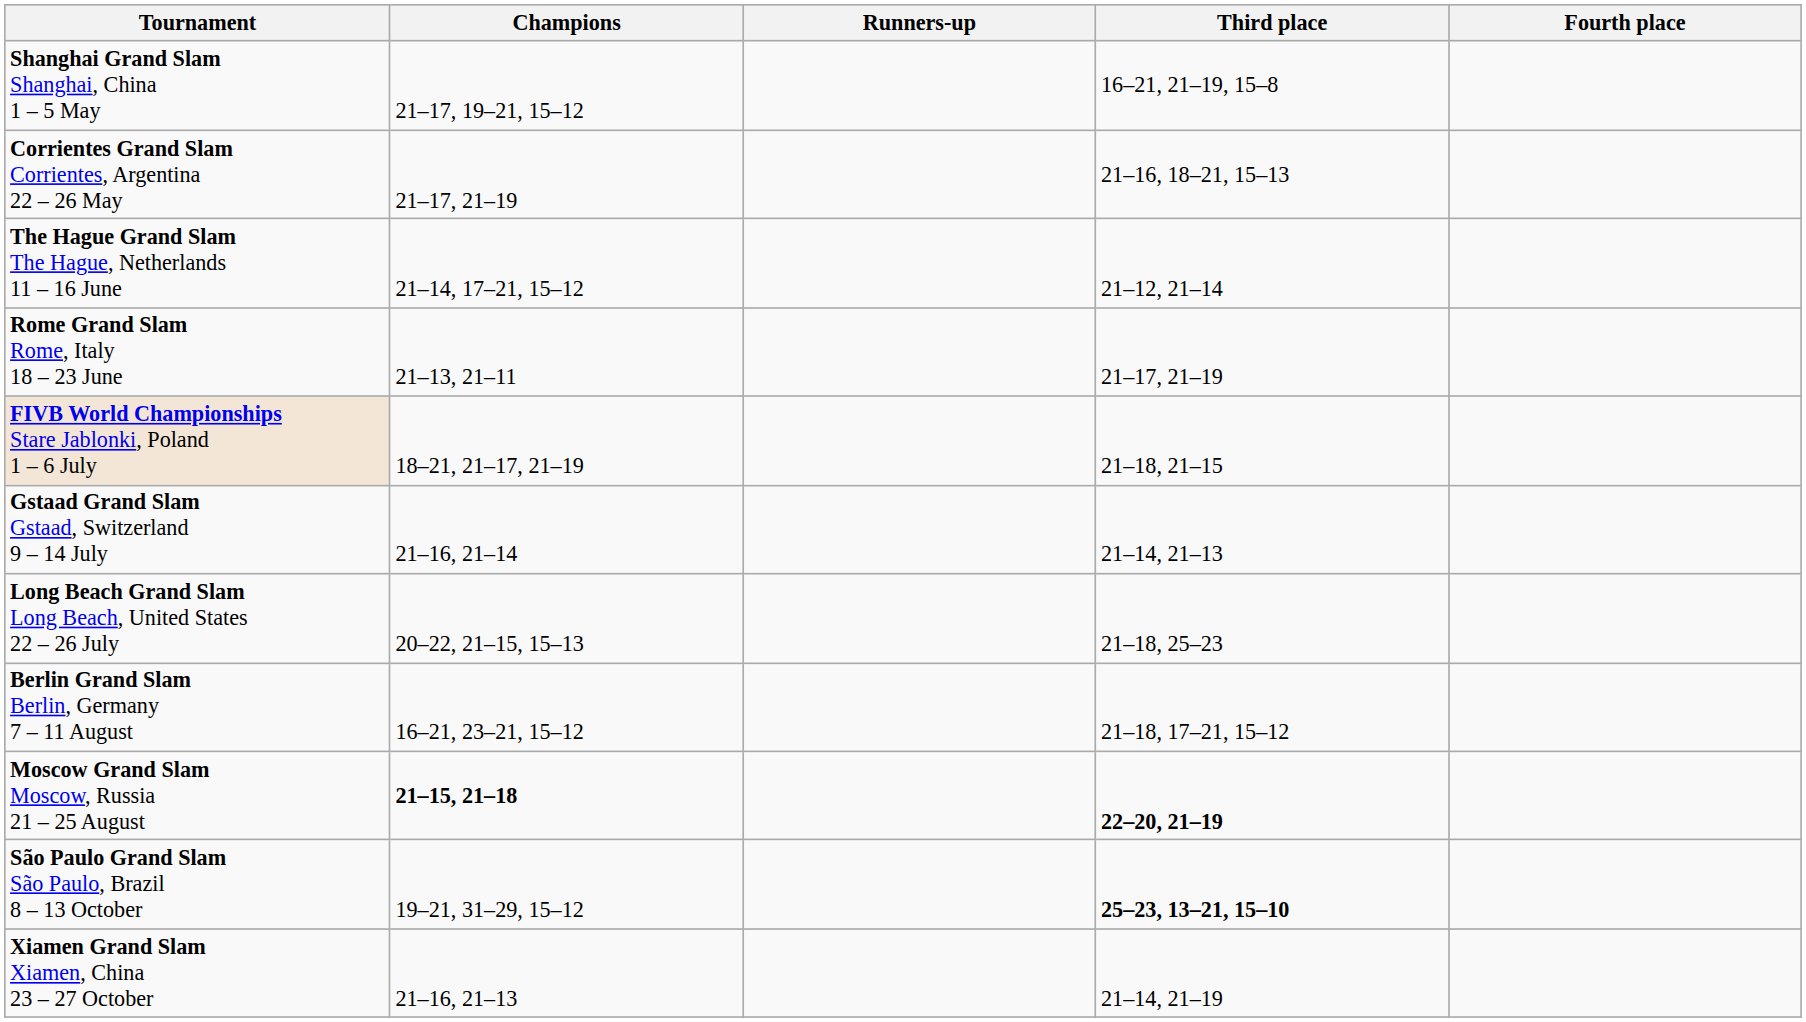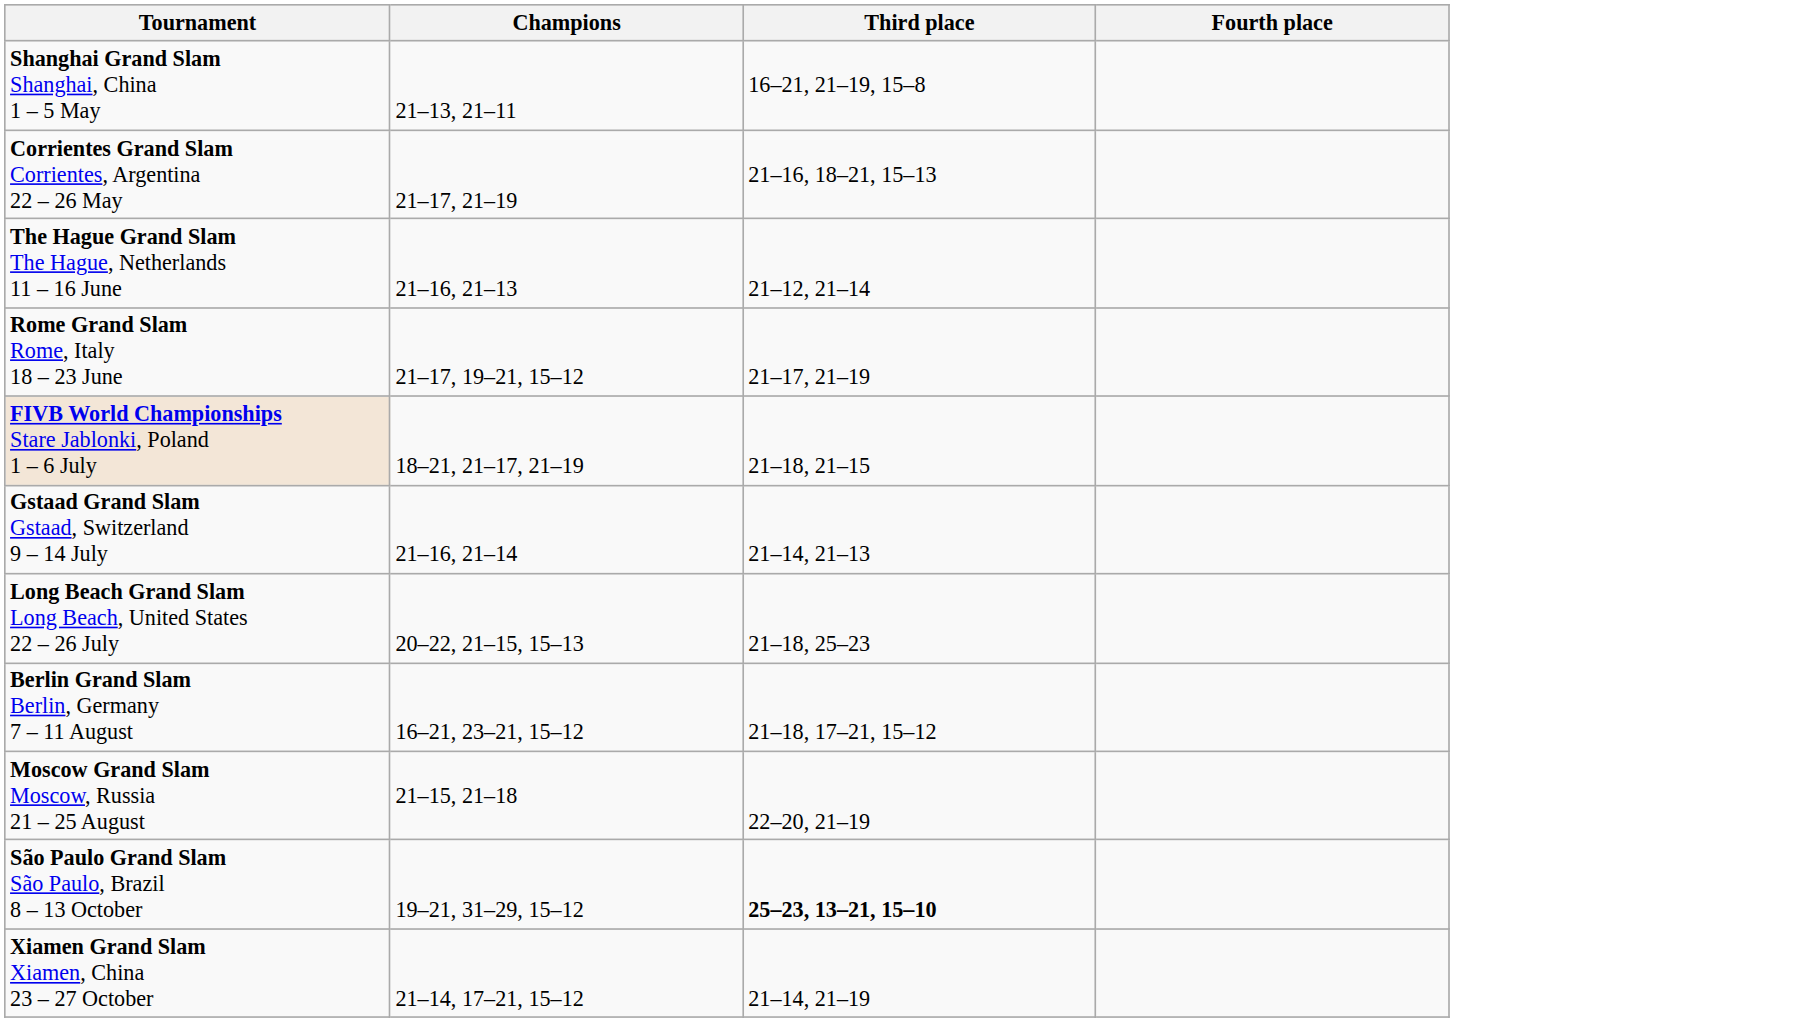 <table class=wikitable style=font-size:85%>
 <tr>
 <th width=230>Tournament</th>
 <th width=210>Champions</th>
-<th width=210>Runners-up</th>
 <th width=210>Third place</th>
 <th width=210>Fourth place</th>
 </tr>
 <tr valign=top>
 <td><strong>Shanghai Grand Slam</strong><br><a href='#'>Shanghai</a>, China<br>1 – 5 May</td>
-<td><br><br>21–17, 19–21, 15–12</td>
-<td><br></td>
+<td><br><br>21–13, 21–11</td>
 <td><br>16–21, 21–19, 15–8</td>
 <td><br></td>
 </tr>
 <tr valign=top>
 <td><strong>Corrientes Grand Slam</strong><br><a href='#'>Corrientes</a>, Argentina<br>22 – 26 May</td>
 <td><br><br>21–17, 21–19</td>
-<td><br></td>
 <td><br>21–16, 18–21, 15–13</td>
 <td><br></td>
 </tr>
 <tr valign=top>
 <td><strong>The Hague Grand Slam</strong><br><a href='#'>The Hague</a>, Netherlands<br>11 – 16 June</td>
-<td><br><br>21–14, 17–21, 15–12</td>
-<td></td>
+<td><br><br>21–16, 21–13</td>
 <td><br><br>21–12, 21–14</td>
 <td><br></td>
 </tr>
 <tr valign=top>
 <td><strong>Rome Grand Slam</strong><br><a href='#'>Rome</a>, Italy<br>18 – 23 June</td>
-<td><br><br>21–13, 21–11</td>
-<td><br></td>
+<td><br><br>21–17, 19–21, 15–12</td>
 <td><br><br>21–17, 21–19</td>
 <td><br></td>
 </tr>
 <tr valign=top>
 <td style="background:#F3E6D7;"><strong><a href='#'>FIVB World Championships</a></strong><br><a href='#'>Stare Jablonki</a>, Poland<br>1 – 6 July</td>
 <td><br><br>18–21, 21–17, 21–19</td>
-<td><br></td>
 <td><br><br>21–18, 21–15</td>
 <td><br></td>
 </tr>
 <tr valign=top>
 <td><strong>Gstaad Grand Slam</strong><br><a href='#'>Gstaad</a>, Switzerland<br>9 – 14 July</td>
 <td><br><br>21–16, 21–14</td>
-<td><br></td>
 <td><br><br>21–14, 21–13</td>
 <td><br></td>
 </tr>
 <tr valign=top>
 <td><strong>Long Beach Grand Slam</strong><br><a href='#'>Long Beach</a>, United States<br>22 – 26 July</td>
 <td><br><br>20–22, 21–15, 15–13</td>
-<td></td>
 <td><br><br>21–18, 25–23</td>
 <td><br></td>
 </tr>
 <tr valign=top>
 <td><strong>Berlin Grand Slam</strong><br><a href='#'>Berlin</a>, Germany<br>7 – 11 August</td>
 <td><br><br>16–21, 23–21, 15–12</td>
-<td><br></td>
 <td><br><br>21–18, 17–21, 15–12</td>
 <td><br></td>
 </tr>
 <tr valign=top>
 <td><strong>Moscow Grand Slam</strong><br><a href='#'>Moscow</a>, Russia<br>21 – 25 August</td>
-<td><strong><br>21–15, 21–18</strong></td>
-<td><br></td>
-<td><strong><br><br>22–20, 21–19</strong></td>
+<td><br>21–15, 21–18</td>
+<td><br><br>22–20, 21–19</td>
 <td><br></td>
 </tr>
 <tr valign=top>
 <td><strong>São Paulo Grand Slam</strong><br><a href='#'>São Paulo</a>, Brazil<br>8 – 13 October</td>
 <td><br><br>19–21, 31–29, 15–12</td>
-<td><br></td>
 <td><strong><br><br>25–23, 13–21, 15–10</strong></td>
 <td><br></td>
 </tr>
 <tr valign=top>
 <td><strong>Xiamen Grand Slam</strong><br><a href='#'>Xiamen</a>, China<br>23 – 27 October</td>
-<td><br><br>21–16, 21–13</td>
-<td><br></td>
+<td><br><br>21–14, 17–21, 15–12</td>
 <td><br><br>21–14, 21–19</td>
 <td><br></td>
 </tr>
 </table>
